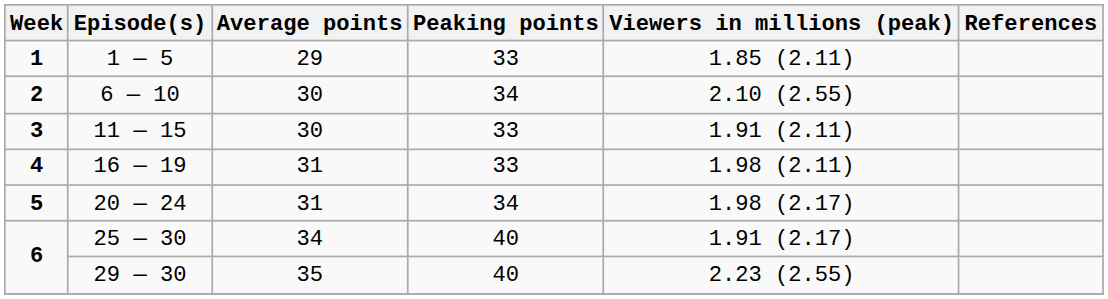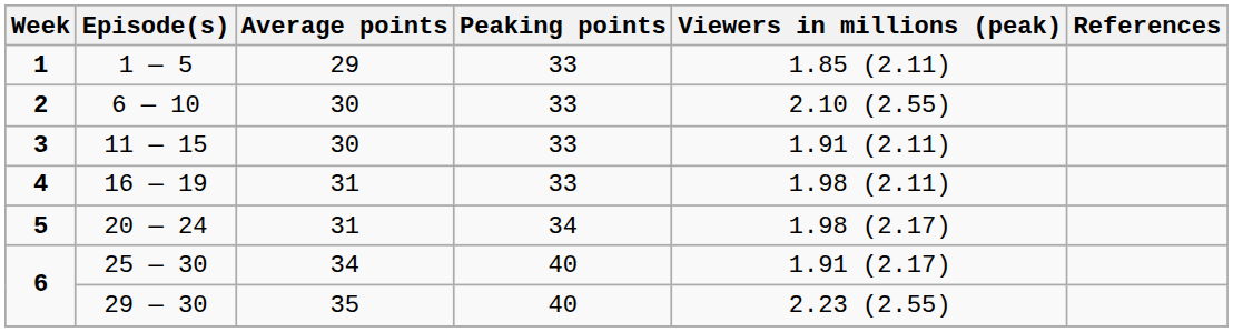 <table class="wikitable" style="text-align:center;">
 <tr>
 <th>Week</th>
 <th>Episode(s)</th>
 <th>Average points</th>
 <th>Peaking points</th>
 <th>Viewers in millions (peak)</th>
 <th>References</th>
 </tr>
 <tr>
 <td><strong>1</strong></td>
 <td>1 — 5</td>
 <td>29</td>
 <td>33</td>
 <td>1.85 (2.11)</td>
 <td></td>
 </tr>
 <tr>
 <td><strong>2</strong></td>
 <td>6 — 10</td>
 <td>30</td>
-<td>34</td>
+<td>33</td>
 <td>2.10 (2.55)</td>
 <td></td>
 </tr>
 <tr>
 <td><strong>3</strong></td>
 <td>11 — 15</td>
 <td>30</td>
 <td>33</td>
 <td>1.91 (2.11)</td>
 <td></td>
 </tr>
 <tr>
 <td><strong>4</strong></td>
 <td>16 — 19</td>
 <td>31</td>
 <td>33</td>
 <td>1.98 (2.11)</td>
 <td></td>
 </tr>
 <tr>
 <td><strong>5</strong></td>
 <td>20 — 24</td>
 <td>31</td>
 <td>34</td>
 <td>1.98 (2.17)</td>
 <td></td>
 </tr>
 <tr>
 <td rowspan="2"><strong>6</strong></td>
 <td>25 — 30</td>
 <td>34</td>
 <td>40</td>
 <td>1.91 (2.17)</td>
 <td></td>
 </tr>
 <tr>
 <td>29 — 30</td>
 <td>35</td>
 <td>40</td>
 <td>2.23 (2.55)</td>
 <td></td>
 </tr>
 <tr>
 </tr>
 </table>
